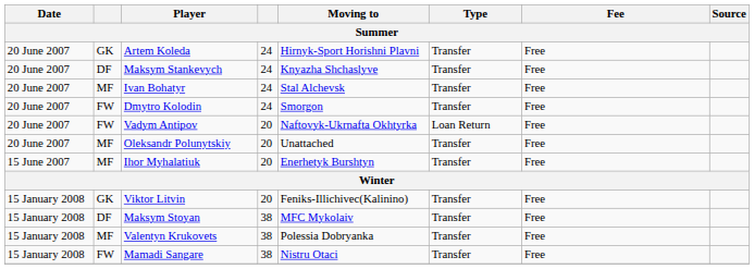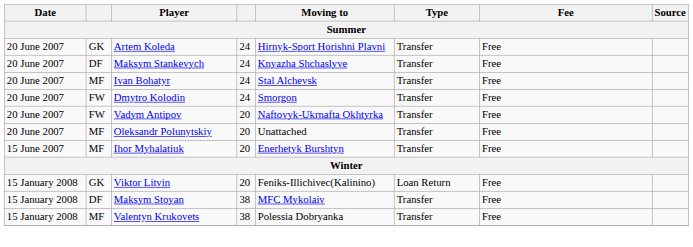 <table class="wikitable sortable">
 <tr>
 <th style="width:115px;">Date</th>
 <th style="width:30px;"></th>
 <th style="width:180px;">Player</th>
 <th style="width:20px;"></th>
 <th style="width:200px;">Moving to</th>
 <th style="width:120px;" class="unsortable">Type</th>
 <th style="width:250px;" class="unsortable">Fee</th>
 <th style="width:20px;">Source</th>
 </tr>
 <tr>
 <th colspan=8>Summer</th>
 </tr>
 <tr>
 <td>20 June 2007</td>
 <td>GK</td>
 <td> <a href='#'>Artem Koleda</a></td>
 <td>24</td>
 <td> <a href='#'>Hirnyk-Sport Horishni Plavni</a></td>
 <td>Transfer</td>
 <td>Free</td>
 <td></td>
 </tr>
 <tr>
 <td>20 June 2007</td>
 <td>DF</td>
 <td> <a href='#'>Maksym Stankevych</a></td>
 <td>24</td>
 <td> <a href='#'>Knyazha Shchaslyve</a></td>
 <td>Transfer</td>
 <td>Free</td>
 <td></td>
 </tr>
 <tr>
 <td>20 June 2007</td>
 <td>MF</td>
 <td> <a href='#'>Ivan Bohatyr</a></td>
 <td>24</td>
 <td> <a href='#'>Stal Alchevsk</a></td>
 <td>Transfer</td>
 <td>Free</td>
 <td></td>
 </tr>
 <tr>
 <td>20 June 2007</td>
 <td>FW</td>
 <td> <a href='#'>Dmytro Kolodin</a></td>
 <td>24</td>
 <td> <a href='#'>Smorgon</a></td>
 <td>Transfer</td>
 <td>Free</td>
 <td></td>
 </tr>
 <tr>
 <td>20 June 2007</td>
 <td>FW</td>
 <td> <a href='#'>Vadym Antipov</a></td>
 <td>20</td>
 <td> <a href='#'>Naftovyk-Ukrnafta Okhtyrka</a></td>
-<td>Loan Return</td>
+<td>Transfer</td>
 <td>Free</td>
 <td></td>
 </tr>
 <tr>
 <td>20 June 2007</td>
 <td>MF</td>
 <td> <a href='#'>Oleksandr Polunytskiy</a></td>
 <td>20</td>
 <td>Unattached</td>
 <td>Transfer</td>
 <td>Free</td>
 <td></td>
 </tr>
 <tr>
 <td>15 June 2007</td>
 <td>MF</td>
 <td> <a href='#'>Ihor Myhalatiuk</a></td>
 <td>20</td>
 <td> <a href='#'>Enerhetyk Burshtyn</a></td>
 <td>Transfer</td>
 <td>Free</td>
 <td></td>
 </tr>
 <tr>
 <th colspan=8>Winter</th>
 </tr>
 <tr>
 <td>15 January 2008</td>
 <td>GK</td>
 <td> <a href='#'>Viktor Litvin</a></td>
 <td>20</td>
 <td> Feniks-Illichivec(Kalinino)</td>
-<td>Transfer</td>
+<td>Loan Return</td>
 <td>Free</td>
 <td></td>
 </tr>
 <tr>
 <td>15 January 2008</td>
 <td>DF</td>
 <td> <a href='#'>Maksym Stoyan</a></td>
 <td>38</td>
 <td> <a href='#'>MFC Mykolaiv</a></td>
 <td>Transfer</td>
 <td>Free</td>
 <td></td>
 </tr>
 <tr>
 <td>15 January 2008</td>
 <td>MF</td>
 <td> <a href='#'>Valentyn Krukovets</a></td>
 <td>38</td>
 <td> Polessia Dobryanka</td>
 <td>Transfer</td>
 <td>Free</td>
 <td></td>
 </tr>
 <tr>
-<td>15 January 2008</td>
-<td>FW</td>
-<td> <a href='#'>Mamadi Sangare</a></td>
-<td>38</td>
-<td> <a href='#'>Nistru Otaci</a></td>
-<td>Transfer</td>
-<td>Free</td>
-<td></td>
-</tr>
-<tr>
 </tr>
 </table>
